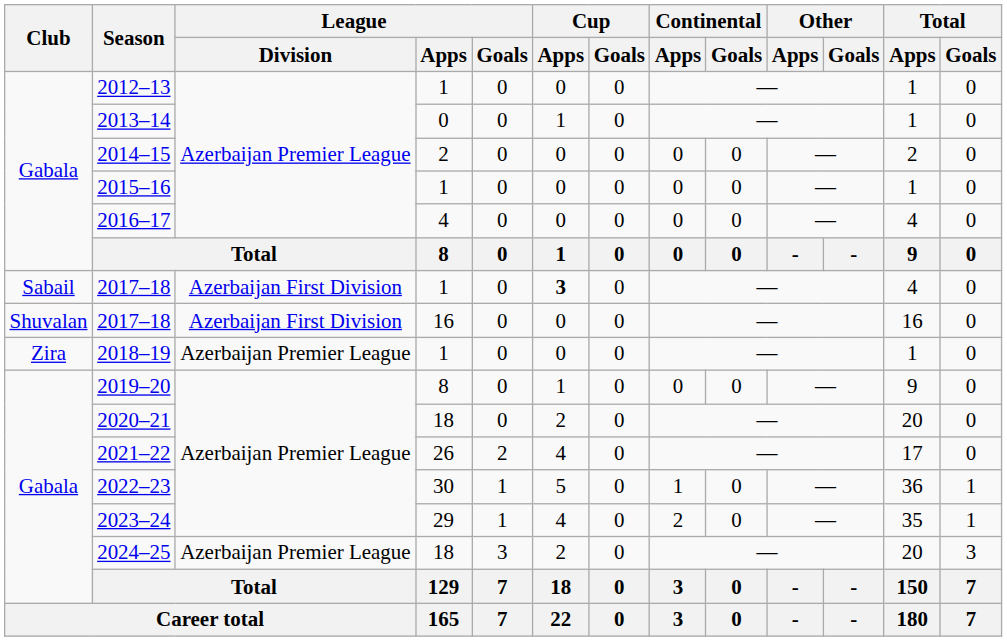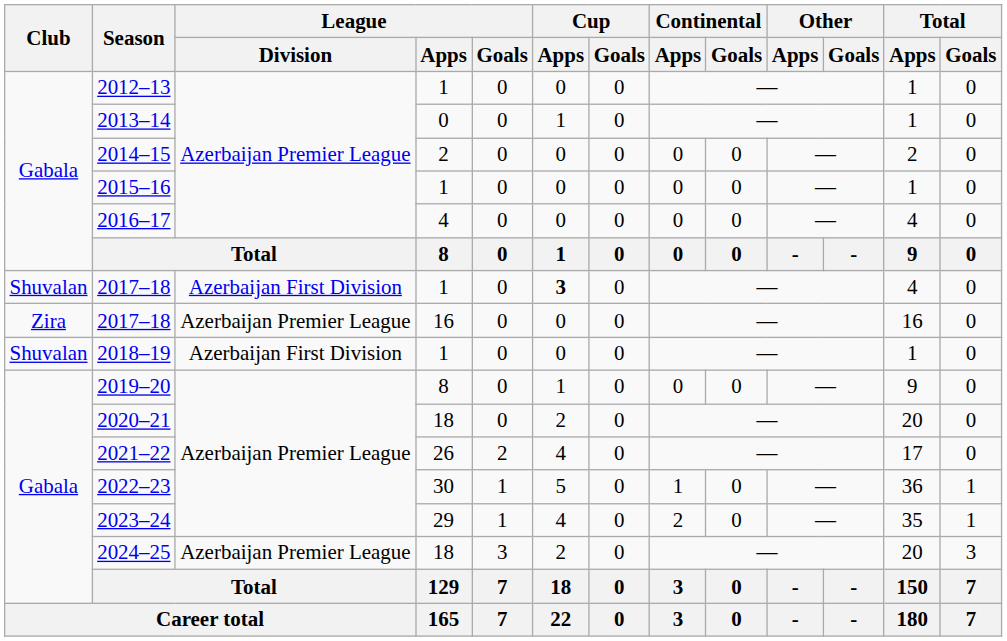 <table class=wikitable style=text-align:center>
 <tr>
 <th rowspan=2>Club</th>
 <th rowspan=2>Season</th>
 <th colspan=3>League</th>
 <th colspan=2>Cup</th>
 <th colspan=2>Continental</th>
 <th colspan=2>Other</th>
 <th colspan=2>Total</th>
 </tr>
 <tr>
 <th>Division</th>
 <th>Apps</th>
 <th>Goals</th>
 <th>Apps</th>
 <th>Goals</th>
 <th>Apps</th>
 <th>Goals</th>
 <th>Apps</th>
 <th>Goals</th>
 <th>Apps</th>
 <th>Goals</th>
 </tr>
 <tr>
 <td rowspan="6"><a href='#'>Gabala</a></td>
 <td><a href='#'>2012–13</a></td>
 <td rowspan="5"><a href='#'>Azerbaijan Premier League</a></td>
 <td>1</td>
 <td>0</td>
 <td>0</td>
 <td>0</td>
 <td colspan="4">—</td>
 <td>1</td>
 <td>0</td>
 </tr>
 <tr>
 <td><a href='#'>2013–14</a></td>
 <td>0</td>
 <td>0</td>
 <td>1</td>
 <td>0</td>
 <td colspan="4">—</td>
 <td>1</td>
 <td>0</td>
 </tr>
 <tr>
 <td><a href='#'>2014–15</a></td>
 <td>2</td>
 <td>0</td>
 <td>0</td>
 <td>0</td>
 <td>0</td>
 <td>0</td>
 <td colspan="2">—</td>
 <td>2</td>
 <td>0</td>
 </tr>
 <tr>
 <td><a href='#'>2015–16</a></td>
 <td>1</td>
 <td>0</td>
 <td>0</td>
 <td>0</td>
 <td>0</td>
 <td>0</td>
 <td colspan="2">—</td>
 <td>1</td>
 <td>0</td>
 </tr>
 <tr>
 <td><a href='#'>2016–17</a></td>
 <td>4</td>
 <td>0</td>
 <td>0</td>
 <td>0</td>
 <td>0</td>
 <td>0</td>
 <td colspan="2">—</td>
 <td>4</td>
 <td>0</td>
 </tr>
 <tr>
 <th colspan="2">Total</th>
 <th>8</th>
 <th>0</th>
 <th>1</th>
 <th>0</th>
 <th>0</th>
 <th>0</th>
 <th>-</th>
 <th>-</th>
 <th>9</th>
 <th>0</th>
 </tr>
 <tr>
-<td><a href='#'>Sabail</a></td>
+<td><a href='#'>Shuvalan</a></td>
 <td><a href='#'>2017–18</a></td>
 <td><a href='#'>Azerbaijan First Division</a></td>
 <td>1</td>
 <td>0</td>
 <td><strong>3</strong></td>
 <td>0</td>
 <td colspan="4">—</td>
 <td>4</td>
 <td>0</td>
 </tr>
 <tr>
-<td><a href='#'>Shuvalan</a></td>
+<td><a href='#'>Zira</a></td>
 <td><a href='#'>2017–18</a></td>
-<td><a href='#'>Azerbaijan First Division</a></td>
+<td>Azerbaijan Premier League</td>
 <td>16</td>
 <td>0</td>
 <td>0</td>
 <td>0</td>
 <td colspan="4">—</td>
 <td>16</td>
 <td>0</td>
 </tr>
 <tr>
-<td><a href='#'>Zira</a></td>
+<td><a href='#'>Shuvalan</a></td>
 <td><a href='#'>2018–19</a></td>
-<td>Azerbaijan Premier League</td>
+<td>Azerbaijan First Division</td>
 <td>1</td>
 <td>0</td>
 <td>0</td>
 <td>0</td>
 <td colspan="4">—</td>
 <td>1</td>
 <td>0</td>
 </tr>
 <tr>
 <td rowspan="7"><a href='#'>Gabala</a></td>
 <td><a href='#'>2019–20</a></td>
 <td rowspan="5">Azerbaijan Premier League</td>
 <td>8</td>
 <td>0</td>
 <td>1</td>
 <td>0</td>
 <td>0</td>
 <td>0</td>
 <td colspan="2">—</td>
 <td>9</td>
 <td>0</td>
 </tr>
 <tr>
 <td><a href='#'>2020–21</a></td>
 <td>18</td>
 <td>0</td>
 <td>2</td>
 <td>0</td>
 <td colspan="4">—</td>
 <td>20</td>
 <td>0</td>
 </tr>
 <tr>
 <td><a href='#'>2021–22</a></td>
 <td>26</td>
 <td>2</td>
 <td>4</td>
 <td>0</td>
 <td colspan="4">—</td>
 <td>17</td>
 <td>0</td>
 </tr>
 <tr>
 <td><a href='#'>2022–23</a></td>
 <td>30</td>
 <td>1</td>
 <td>5</td>
 <td>0</td>
 <td>1</td>
 <td>0</td>
 <td colspan="2">—</td>
 <td>36</td>
 <td>1</td>
 </tr>
 <tr>
 <td><a href='#'>2023–24</a></td>
 <td>29</td>
 <td>1</td>
 <td>4</td>
 <td>0</td>
 <td>2</td>
 <td>0</td>
 <td colspan="2">—</td>
 <td>35</td>
 <td>1</td>
 </tr>
 <tr>
 <td><a href='#'>2024–25</a></td>
 <td>Azerbaijan Premier League</td>
 <td>18</td>
 <td>3</td>
 <td>2</td>
 <td>0</td>
 <td colspan="4">—</td>
 <td>20</td>
 <td>3</td>
 </tr>
 <tr>
 <th colspan="2">Total</th>
 <th>129</th>
 <th>7</th>
 <th>18</th>
 <th>0</th>
 <th>3</th>
 <th>0</th>
 <th>-</th>
 <th>-</th>
 <th>150</th>
 <th>7</th>
 </tr>
 <tr>
 <th colspan=3>Career total</th>
 <th>165</th>
 <th>7</th>
 <th>22</th>
 <th>0</th>
 <th>3</th>
 <th>0</th>
 <th>-</th>
 <th>-</th>
 <th>180</th>
 <th>7</th>
 </tr>
 </table>
